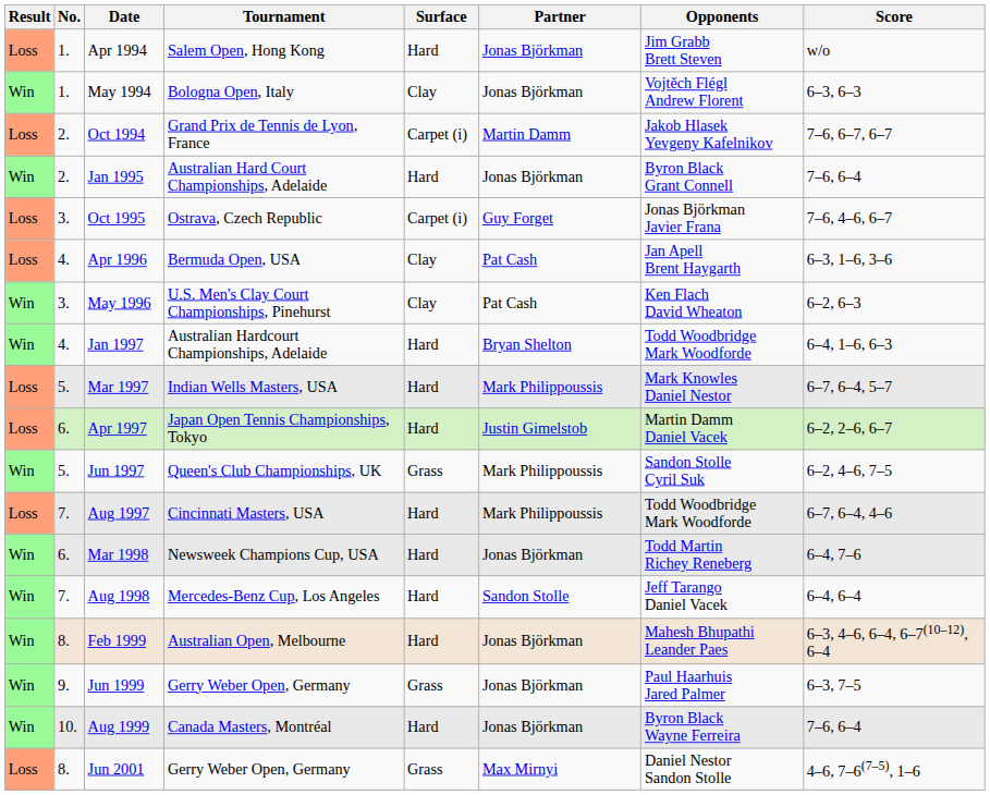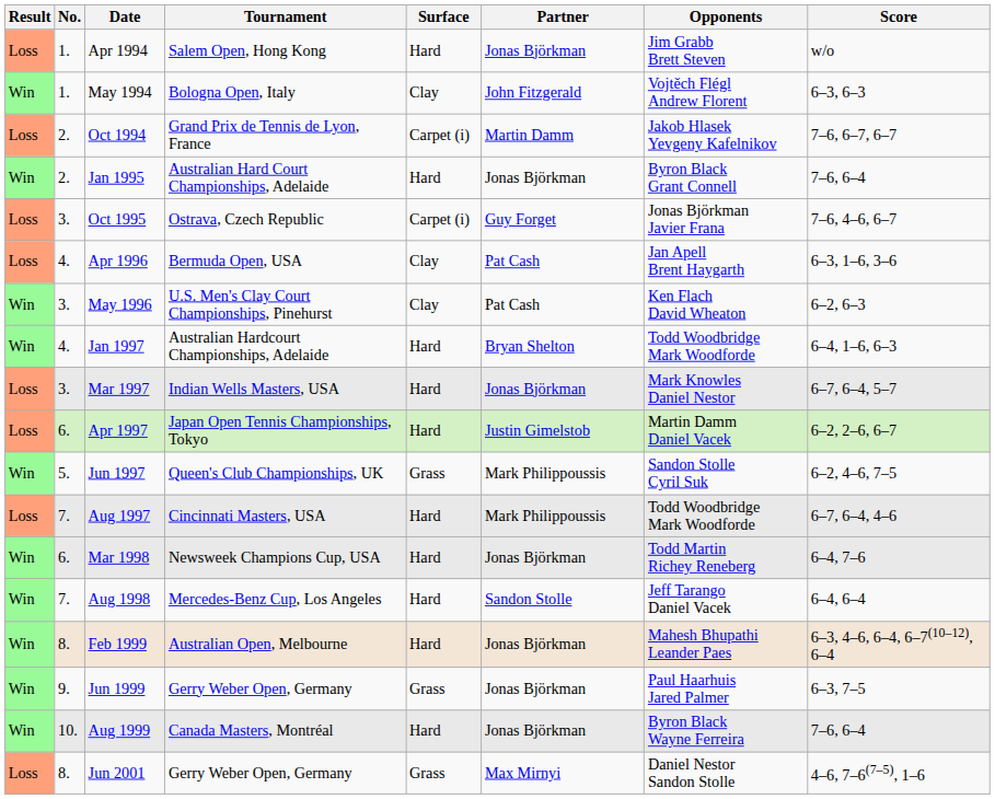 <table class="sortable wikitable">
 <tr>
 <th style="width:40px">Result</th>
 <th width="20">No.</th>
 <th width="75">Date</th>
 <th width="240">Tournament</th>
 <th width="70">Surface</th>
 <th width="160">Partner</th>
 <th width="160">Opponents</th>
 <th width="180" class="unsortable">Score</th>
 </tr>
 <tr>
 <td style="background:#ffa07a;">Loss</td>
 <td>1.</td>
 <td>Apr 1994</td>
 <td><a href='#'>Salem Open</a>, Hong Kong</td>
 <td>Hard</td>
 <td> <a href='#'>Jonas Björkman</a></td>
 <td> <a href='#'>Jim Grabb</a><br> <a href='#'>Brett Steven</a></td>
 <td>w/o</td>
 </tr>
 <tr>
 <td style="background:#98fb98;">Win</td>
 <td>1.</td>
 <td>May 1994</td>
 <td><a href='#'>Bologna Open</a>, Italy</td>
 <td>Clay</td>
-<td> Jonas Björkman</td>
+<td> <a href='#'>John Fitzgerald</a></td>
 <td> <a href='#'>Vojtěch Flégl</a><br> <a href='#'>Andrew Florent</a></td>
 <td>6–3, 6–3</td>
 </tr>
 <tr>
 <td style="background:#ffa07a;">Loss</td>
 <td>2.</td>
 <td><a href='#'>Oct 1994</a></td>
 <td><a href='#'>Grand Prix de Tennis de Lyon</a>, France</td>
 <td>Carpet (i)</td>
 <td> <a href='#'>Martin Damm</a></td>
 <td> <a href='#'>Jakob Hlasek</a><br> <a href='#'>Yevgeny Kafelnikov</a></td>
 <td>7–6, 6–7, 6–7</td>
 </tr>
 <tr>
 <td style="background:#98fb98;">Win</td>
 <td>2.</td>
 <td><a href='#'>Jan 1995</a></td>
 <td><a href='#'>Australian Hard Court Championships</a>, Adelaide</td>
 <td>Hard</td>
 <td> Jonas Björkman</td>
 <td> <a href='#'>Byron Black</a><br> <a href='#'>Grant Connell</a></td>
 <td>7–6, 6–4</td>
 </tr>
 <tr>
 <td style="background:#ffa07a;">Loss</td>
 <td>3.</td>
 <td><a href='#'>Oct 1995</a></td>
 <td><a href='#'>Ostrava</a>, Czech Republic</td>
 <td>Carpet (i)</td>
 <td> <a href='#'>Guy Forget</a></td>
 <td> Jonas Björkman<br> <a href='#'>Javier Frana</a></td>
 <td>7–6, 4–6, 6–7</td>
 </tr>
 <tr>
 <td style="background:#ffa07a;">Loss</td>
 <td>4.</td>
 <td><a href='#'>Apr 1996</a></td>
 <td><a href='#'>Bermuda Open</a>, USA</td>
 <td>Clay</td>
 <td> <a href='#'>Pat Cash</a></td>
 <td> <a href='#'>Jan Apell</a><br> <a href='#'>Brent Haygarth</a></td>
 <td>6–3, 1–6, 3–6</td>
 </tr>
 <tr>
 <td style="background:#98fb98;">Win</td>
 <td>3.</td>
 <td><a href='#'>May 1996</a></td>
 <td><a href='#'>U.S. Men's Clay Court Championships</a>, Pinehurst</td>
 <td>Clay</td>
 <td> Pat Cash</td>
 <td> <a href='#'>Ken Flach</a><br> <a href='#'>David Wheaton</a></td>
 <td>6–2, 6–3</td>
 </tr>
 <tr>
 <td style="background:#98fb98;">Win</td>
 <td>4.</td>
 <td><a href='#'>Jan 1997</a></td>
 <td>Australian Hardcourt Championships, Adelaide</td>
 <td>Hard</td>
 <td> <a href='#'>Bryan Shelton</a></td>
 <td> <a href='#'>Todd Woodbridge</a><br> <a href='#'>Mark Woodforde</a></td>
 <td>6–4, 1–6, 6–3</td>
 </tr>
 <tr bgcolor="#e9e9e9">
 <td style="background:#ffa07a;">Loss</td>
-<td>5.</td>
+<td>3.</td>
 <td><a href='#'>Mar 1997</a></td>
 <td><a href='#'>Indian Wells Masters</a>, USA</td>
 <td>Hard</td>
-<td> <a href='#'>Mark Philippoussis</a></td>
+<td> <a href='#'>Jonas Björkman</a></td>
 <td> <a href='#'>Mark Knowles</a><br> <a href='#'>Daniel Nestor</a></td>
 <td>6–7, 6–4, 5–7</td>
 </tr>
 <tr bgcolor="#d4f1c5">
 <td style="background:#ffa07a;">Loss</td>
 <td>6.</td>
 <td><a href='#'>Apr 1997</a></td>
 <td><a href='#'>Japan Open Tennis Championships</a>, Tokyo</td>
 <td>Hard</td>
 <td> <a href='#'>Justin Gimelstob</a></td>
 <td> Martin Damm<br> <a href='#'>Daniel Vacek</a></td>
 <td>6–2, 2–6, 6–7</td>
 </tr>
 <tr>
 <td style="background:#98fb98;">Win</td>
 <td>5.</td>
 <td><a href='#'>Jun 1997</a></td>
 <td><a href='#'>Queen's Club Championships</a>, UK</td>
 <td>Grass</td>
 <td> Mark Philippoussis</td>
 <td> <a href='#'>Sandon Stolle</a><br> <a href='#'>Cyril Suk</a></td>
 <td>6–2, 4–6, 7–5</td>
 </tr>
 <tr bgcolor="#e9e9e9">
 <td style="background:#ffa07a;">Loss</td>
 <td>7.</td>
 <td><a href='#'>Aug 1997</a></td>
 <td><a href='#'>Cincinnati Masters</a>, USA</td>
 <td>Hard</td>
 <td> Mark Philippoussis</td>
 <td> Todd Woodbridge<br> Mark Woodforde</td>
 <td>6–7, 6–4, 4–6</td>
 </tr>
 <tr bgcolor="#e9e9e9">
 <td style="background:#98fb98;">Win</td>
 <td>6.</td>
 <td><a href='#'>Mar 1998</a></td>
 <td>Newsweek Champions Cup, USA</td>
 <td>Hard</td>
 <td> Jonas Björkman</td>
 <td> <a href='#'>Todd Martin</a><br> <a href='#'>Richey Reneberg</a></td>
 <td>6–4, 7–6</td>
 </tr>
 <tr>
 <td style="background:#98fb98;">Win</td>
 <td>7.</td>
 <td><a href='#'>Aug 1998</a></td>
 <td><a href='#'>Mercedes-Benz Cup</a>, Los Angeles</td>
 <td>Hard</td>
 <td> <a href='#'>Sandon Stolle</a></td>
 <td> <a href='#'>Jeff Tarango</a><br> Daniel Vacek</td>
 <td>6–4, 6–4</td>
 </tr>
 <tr bgcolor="#f3e6d7">
 <td style="background:#98fb98;">Win</td>
 <td>8.</td>
 <td><a href='#'>Feb 1999</a></td>
 <td><a href='#'>Australian Open</a>, Melbourne</td>
 <td>Hard</td>
 <td> Jonas Björkman</td>
 <td> <a href='#'>Mahesh Bhupathi</a><br> <a href='#'>Leander Paes</a></td>
 <td>6–3, 4–6, 6–4, 6–7<sup>(10–12)</sup>, 6–4</td>
 </tr>
 <tr>
 <td style="background:#98fb98;">Win</td>
 <td>9.</td>
 <td><a href='#'>Jun 1999</a></td>
 <td><a href='#'>Gerry Weber Open</a>, Germany</td>
 <td>Grass</td>
 <td> Jonas Björkman</td>
 <td> <a href='#'>Paul Haarhuis</a><br> <a href='#'>Jared Palmer</a></td>
 <td>6–3, 7–5</td>
 </tr>
 <tr bgcolor="#e9e9e9">
 <td style="background:#98fb98;">Win</td>
 <td>10.</td>
 <td><a href='#'>Aug 1999</a></td>
 <td><a href='#'>Canada Masters</a>, Montréal</td>
 <td>Hard</td>
 <td> Jonas Björkman</td>
 <td> <a href='#'>Byron Black</a><br> <a href='#'>Wayne Ferreira</a></td>
 <td>7–6, 6–4</td>
 </tr>
 <tr>
 <td style="background:#ffa07a;">Loss</td>
 <td>8.</td>
 <td><a href='#'>Jun 2001</a></td>
 <td>Gerry Weber Open, Germany</td>
 <td>Grass</td>
 <td> <a href='#'>Max Mirnyi</a></td>
 <td> Daniel Nestor<br> Sandon Stolle</td>
 <td>4–6, 7–6<sup>(7–5)</sup>, 1–6</td>
 </tr>
 </table>
